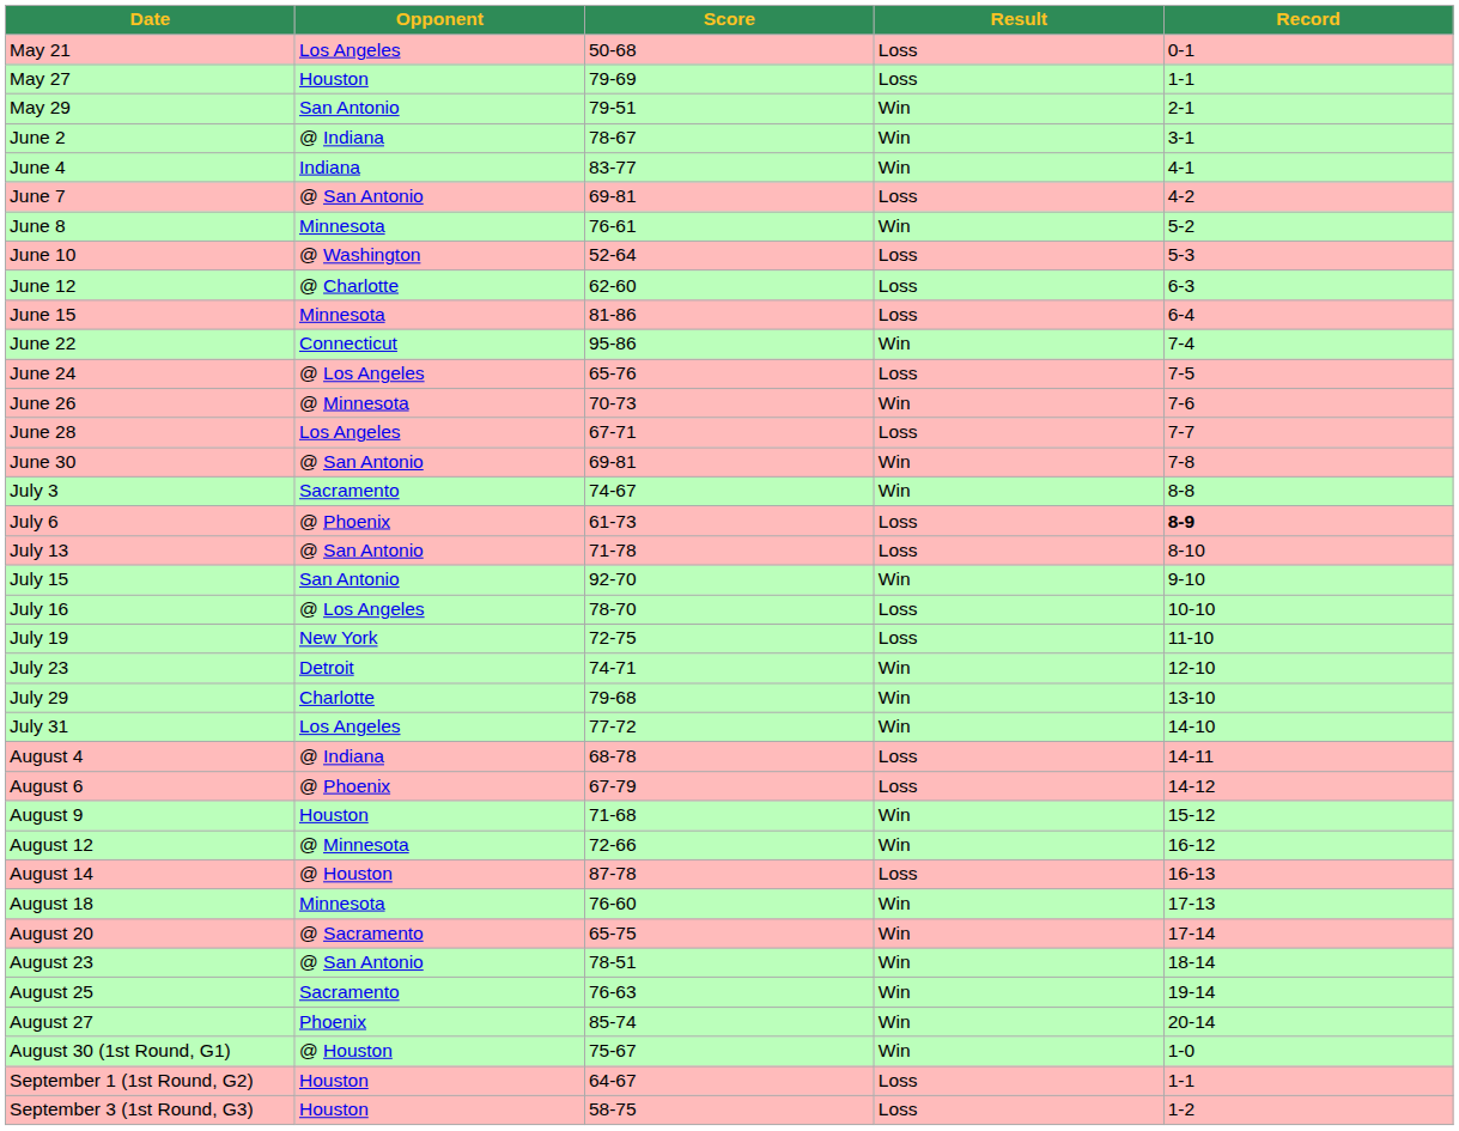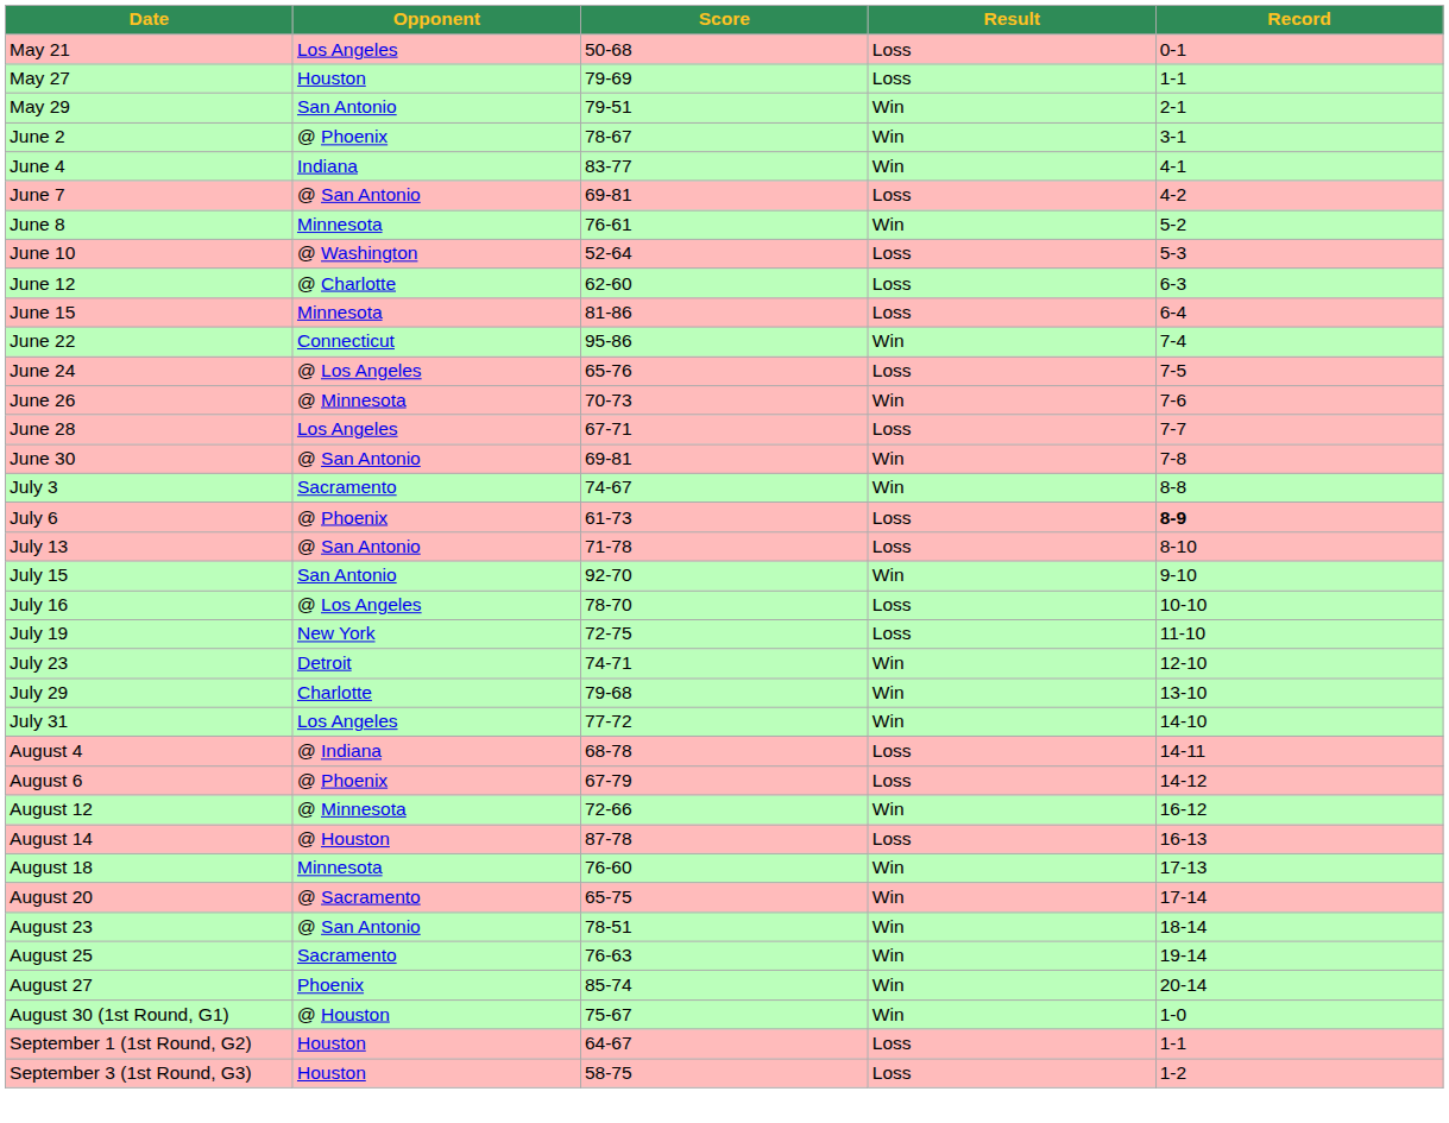 <table class="wikitable sortable sortable">
 <tr>
 <th style="background:#2E8B57; color:#FFC322;" width="15%">Date</th>
 <th style="background:#2E8B57; color:#FFC322;" width="15%">Opponent</th>
 <th style="background:#2E8B57; color:#FFC322;" width="15%">Score</th>
 <th style="background:#2E8B57; color:#FFC322;" width="15%">Result</th>
 <th style="background:#2E8B57; color:#FFC322;" width="15%">Record</th>
 </tr>
 <tr bgcolor="ffbbbb">
 <td>May 21</td>
 <td><a href='#'>Los Angeles</a></td>
 <td>50-68</td>
 <td>Loss</td>
 <td>0-1</td>
 </tr>
 <tr bgcolor="bbffbb">
 <td>May 27</td>
 <td><a href='#'>Houston</a></td>
 <td>79-69</td>
 <td>Loss</td>
 <td>1-1</td>
 </tr>
 <tr bgcolor="bbffbb">
 <td>May 29</td>
 <td><a href='#'>San Antonio</a></td>
 <td>79-51</td>
 <td>Win</td>
 <td>2-1</td>
 </tr>
 <tr bgcolor="bbffbb">
 <td>June 2</td>
-<td>@ <a href='#'>Indiana</a></td>
+<td>@ <a href='#'>Phoenix</a></td>
 <td>78-67</td>
 <td>Win</td>
 <td>3-1</td>
 </tr>
 <tr bgcolor="bbffbb">
 <td>June 4</td>
 <td><a href='#'>Indiana</a></td>
 <td>83-77</td>
 <td>Win</td>
 <td>4-1</td>
 </tr>
 <tr bgcolor="ffbbbb">
 <td>June 7</td>
 <td>@ <a href='#'>San Antonio</a></td>
 <td>69-81</td>
 <td>Loss</td>
 <td>4-2</td>
 </tr>
 <tr bgcolor="bbffbb">
 <td>June 8</td>
 <td><a href='#'>Minnesota</a></td>
 <td>76-61</td>
 <td>Win</td>
 <td>5-2</td>
 </tr>
 <tr bgcolor="ffbbbb">
 <td>June 10</td>
 <td>@ <a href='#'>Washington</a></td>
 <td>52-64</td>
 <td>Loss</td>
 <td>5-3</td>
 </tr>
 <tr bgcolor="bbffbb">
 <td>June 12</td>
 <td>@ <a href='#'>Charlotte</a></td>
 <td>62-60</td>
 <td>Loss</td>
 <td>6-3</td>
 </tr>
 <tr bgcolor="ffbbbb">
 <td>June 15</td>
 <td><a href='#'>Minnesota</a></td>
 <td>81-86</td>
 <td>Loss</td>
 <td>6-4</td>
 </tr>
 <tr bgcolor="bbffbb">
 <td>June 22</td>
 <td><a href='#'>Connecticut</a></td>
 <td>95-86</td>
 <td>Win</td>
 <td>7-4</td>
 </tr>
 <tr bgcolor="ffbbbb">
 <td>June 24</td>
 <td>@ <a href='#'>Los Angeles</a></td>
 <td>65-76</td>
 <td>Loss</td>
 <td>7-5</td>
 </tr>
 <tr bgcolor="ffbbbb">
 <td>June 26</td>
 <td>@ <a href='#'>Minnesota</a></td>
 <td>70-73</td>
 <td>Win</td>
 <td>7-6</td>
 </tr>
 <tr bgcolor="ffbbbb">
 <td>June 28</td>
 <td><a href='#'>Los Angeles</a></td>
 <td>67-71</td>
 <td>Loss</td>
 <td>7-7</td>
 </tr>
 <tr bgcolor="ffbbbb">
 <td>June 30</td>
 <td>@ <a href='#'>San Antonio</a></td>
 <td>69-81</td>
 <td>Win</td>
 <td>7-8</td>
 </tr>
 <tr bgcolor="bbffbb">
 <td>July 3</td>
 <td><a href='#'>Sacramento</a></td>
 <td>74-67</td>
 <td>Win</td>
 <td>8-8</td>
 </tr>
 <tr bgcolor="ffbbbb">
 <td>July 6</td>
 <td>@ <a href='#'>Phoenix</a></td>
 <td>61-73</td>
 <td>Loss</td>
 <td><strong>8-9</strong></td>
 </tr>
 <tr bgcolor="ffbbbb">
 <td>July 13</td>
 <td>@ <a href='#'>San Antonio</a></td>
 <td>71-78</td>
 <td>Loss</td>
 <td>8-10</td>
 </tr>
 <tr bgcolor="bbffbb">
 <td>July 15</td>
 <td><a href='#'>San Antonio</a></td>
 <td>92-70</td>
 <td>Win</td>
 <td>9-10</td>
 </tr>
 <tr bgcolor="bbffbb">
 <td>July 16</td>
 <td>@ <a href='#'>Los Angeles</a></td>
 <td>78-70</td>
 <td>Loss</td>
 <td>10-10</td>
 </tr>
 <tr bgcolor="bbffbb">
 <td>July 19</td>
 <td><a href='#'>New York</a></td>
 <td>72-75</td>
 <td>Loss</td>
 <td>11-10</td>
 </tr>
 <tr bgcolor="bbffbb">
 <td>July 23</td>
 <td><a href='#'>Detroit</a></td>
 <td>74-71</td>
 <td>Win</td>
 <td>12-10</td>
 </tr>
 <tr bgcolor="bbffbb">
 <td>July 29</td>
 <td><a href='#'>Charlotte</a></td>
 <td>79-68</td>
 <td>Win</td>
 <td>13-10</td>
 </tr>
 <tr bgcolor="bbffbb">
 <td>July 31</td>
 <td><a href='#'>Los Angeles</a></td>
 <td>77-72</td>
 <td>Win</td>
 <td>14-10</td>
 </tr>
 <tr bgcolor="ffbbbb">
 <td>August 4</td>
 <td>@ <a href='#'>Indiana</a></td>
 <td>68-78</td>
 <td>Loss</td>
 <td>14-11</td>
 </tr>
 <tr bgcolor="ffbbbb">
 <td>August 6</td>
 <td>@ <a href='#'>Phoenix</a></td>
 <td>67-79</td>
 <td>Loss</td>
 <td>14-12</td>
 </tr>
 <tr bgcolor="bbffbb">
-<td>August 9</td>
-<td><a href='#'>Houston</a></td>
-<td>71-68</td>
-<td>Win</td>
-<td>15-12</td>
-</tr>
-<tr bgcolor="bbffbb">
 <td>August 12</td>
 <td>@ <a href='#'>Minnesota</a></td>
 <td>72-66</td>
 <td>Win</td>
 <td>16-12</td>
 </tr>
 <tr bgcolor="ffbbbb">
 <td>August 14</td>
 <td>@ <a href='#'>Houston</a></td>
 <td>87-78</td>
 <td>Loss</td>
 <td>16-13</td>
 </tr>
 <tr bgcolor="bbffbb">
 <td>August 18</td>
 <td><a href='#'>Minnesota</a></td>
 <td>76-60</td>
 <td>Win</td>
 <td>17-13</td>
 </tr>
 <tr bgcolor="ffbbbb">
 <td>August 20</td>
 <td>@ <a href='#'>Sacramento</a></td>
 <td>65-75</td>
 <td>Win</td>
 <td>17-14</td>
 </tr>
 <tr bgcolor="bbffbb">
 <td>August 23</td>
 <td>@ <a href='#'>San Antonio</a></td>
 <td>78-51</td>
 <td>Win</td>
 <td>18-14</td>
 </tr>
 <tr bgcolor="bbffbb">
 <td>August 25</td>
 <td><a href='#'>Sacramento</a></td>
 <td>76-63</td>
 <td>Win</td>
 <td>19-14</td>
 </tr>
 <tr bgcolor="bbffbb">
 <td>August 27</td>
 <td><a href='#'>Phoenix</a></td>
 <td>85-74</td>
 <td>Win</td>
 <td>20-14</td>
 </tr>
 <tr bgcolor="bbffbb">
 <td>August 30 (1st Round, G1)</td>
 <td>@ <a href='#'>Houston</a></td>
 <td>75-67</td>
 <td>Win</td>
 <td>1-0</td>
 </tr>
 <tr bgcolor="ffbbbb">
 <td>September 1 (1st Round, G2)</td>
 <td><a href='#'>Houston</a></td>
 <td>64-67</td>
 <td>Loss</td>
 <td>1-1</td>
 </tr>
 <tr bgcolor="ffbbbb">
 <td>September 3 (1st Round, G3)</td>
 <td><a href='#'>Houston</a></td>
 <td>58-75</td>
 <td>Loss</td>
 <td>1-2</td>
 </tr>
 </table>
